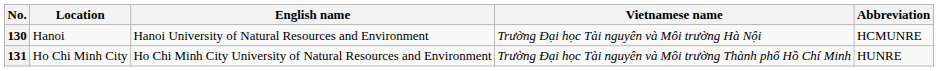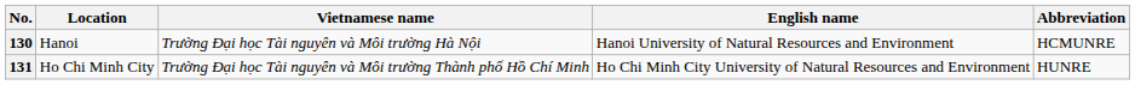 <table class="wikitable">
 <tr>
 <th>No.</th>
 <th>Location</th>
+<th>Vietnamese name</th>
 <th>English name</th>
-<th>Vietnamese name</th>
 <th>Abbreviation</th>
 </tr>
 <tr>
 <th align="center">130</th>
 <td>Hanoi</td>
+<td><em>Trường Đại học Tài nguyên và Môi trường Hà Nội</em></td>
 <td>Hanoi University of Natural Resources and Environment</td>
-<td><em>Trường Đại học Tài nguyên và Môi trường Hà Nội</em></td>
 <td>HCMUNRE</td>
 </tr>
 <tr>
 <th align="center">131</th>
 <td>Ho Chi Minh City</td>
+<td><em>Trường Đại học Tài nguyên và Môi trường Thành phố Hồ Chí Minh</em></td>
 <td>Ho Chi Minh City University of Natural Resources and Environment</td>
-<td><em>Trường Đại học Tài nguyên và Môi trường Thành phố Hồ Chí Minh</em></td>
 <td>HUNRE</td>
 </tr>
 </table>
